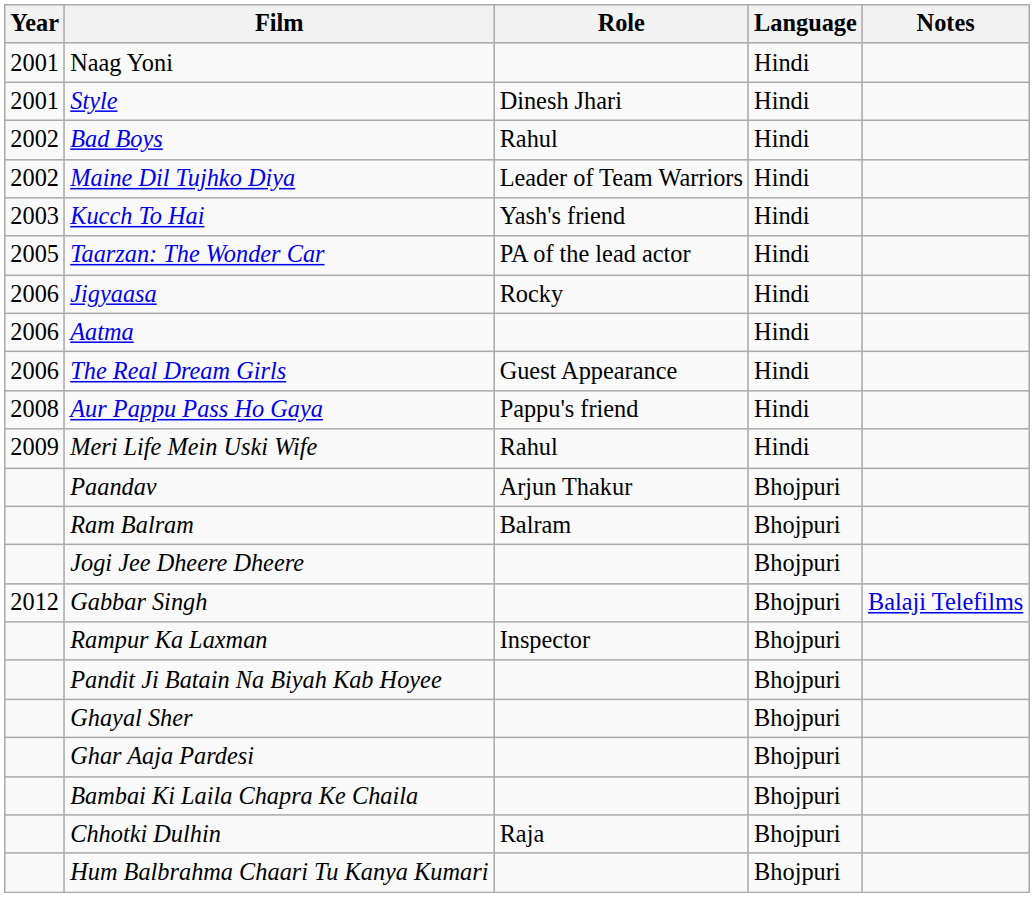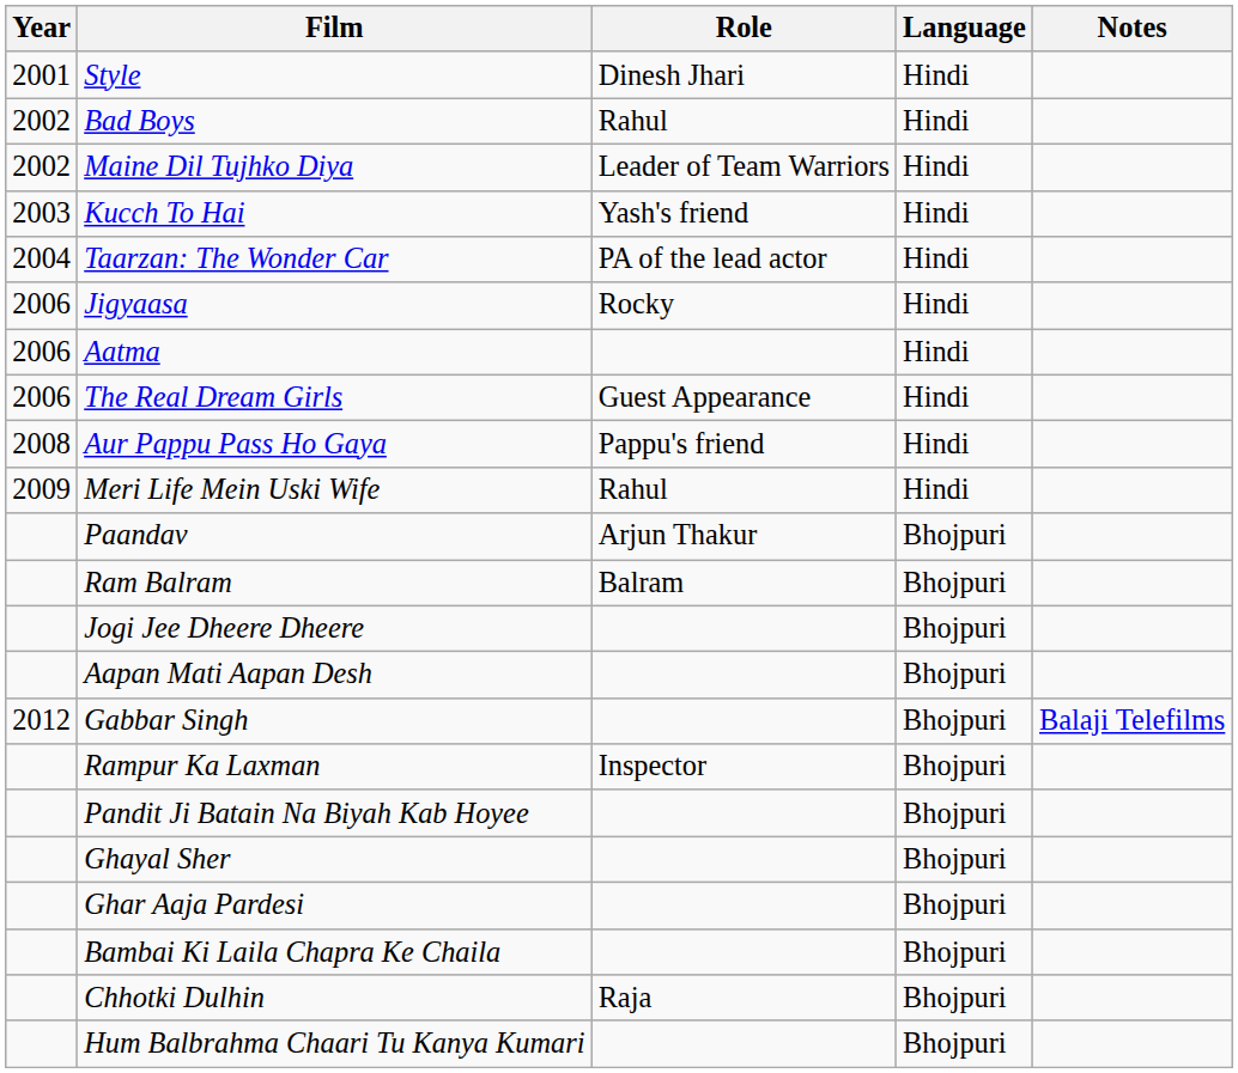 <table class="wikitable sortable">
 <tr>
 <th>Year</th>
 <th>Film</th>
 <th>Role</th>
 <th>Language</th>
 <th>Notes</th>
-</tr>
-<tr>
-<td>2001</td>
-<td>Naag Yoni</td>
-<td></td>
-<td>Hindi</td>
-<td></td>
 </tr>
 <tr>
 <td>2001</td>
 <td><em><a href='#'>Style</a></em></td>
 <td>Dinesh Jhari</td>
 <td>Hindi</td>
 <td></td>
 </tr>
 <tr>
 <td>2002</td>
 <td><em><a href='#'>Bad Boys</a></em></td>
 <td>Rahul</td>
 <td>Hindi</td>
 <td></td>
 </tr>
 <tr>
 <td>2002</td>
 <td><em><a href='#'>Maine Dil Tujhko Diya</a></em></td>
 <td>Leader of Team Warriors</td>
 <td>Hindi</td>
 <td></td>
 </tr>
 <tr>
 <td>2003</td>
 <td><em><a href='#'>Kucch To Hai</a></em></td>
 <td>Yash's friend</td>
 <td>Hindi</td>
 <td></td>
 </tr>
 <tr>
-<td>2005</td>
+<td>2004</td>
 <td><em><a href='#'>Taarzan: The Wonder Car</a></em></td>
 <td>PA of the lead actor</td>
 <td>Hindi</td>
 <td></td>
 </tr>
 <tr>
 <td>2006</td>
 <td><em><a href='#'>Jigyaasa</a></em></td>
 <td>Rocky</td>
 <td>Hindi</td>
 <td></td>
 </tr>
 <tr>
 <td>2006</td>
 <td><em><a href='#'>Aatma</a></em></td>
 <td></td>
 <td>Hindi</td>
 <td></td>
 </tr>
 <tr>
 <td>2006</td>
 <td><em><a href='#'>The Real Dream Girls</a></em></td>
 <td>Guest Appearance</td>
 <td>Hindi</td>
 </tr>
 <tr>
 <td>2008</td>
 <td><em><a href='#'>Aur Pappu Pass Ho Gaya</a></em></td>
 <td>Pappu's friend</td>
 <td>Hindi</td>
 <td></td>
 </tr>
 <tr>
 <td>2009</td>
 <td><em>Meri Life Mein Uski Wife</em></td>
 <td>Rahul</td>
 <td>Hindi</td>
 <td></td>
 </tr>
 <tr>
 <td></td>
 <td><em>Paandav</em></td>
 <td>Arjun Thakur</td>
 <td>Bhojpuri</td>
 <td></td>
 </tr>
 <tr>
 <td></td>
 <td><em>Ram Balram</em></td>
 <td>Balram</td>
 <td>Bhojpuri</td>
 <td></td>
 </tr>
 <tr>
 <td></td>
 <td><em>Jogi Jee Dheere Dheere</em></td>
 <td></td>
 <td>Bhojpuri</td>
 <td></td>
 </tr>
 <tr>
+<td></td>
+<td><em>Aapan Mati Aapan Desh</em></td>
+<td></td>
+<td>Bhojpuri</td>
+<td></td>
+</tr>
+<tr>
 <td>2012</td>
 <td><em>Gabbar Singh</em></td>
 <td></td>
 <td>Bhojpuri</td>
 <td><a href='#'>Balaji Telefilms</a></td>
 </tr>
 <tr>
 <td></td>
 <td><em>Rampur Ka Laxman</em></td>
 <td>Inspector</td>
 <td>Bhojpuri</td>
 <td></td>
 </tr>
 <tr>
 <td></td>
 <td><em>Pandit Ji Batain Na Biyah Kab Hoyee</em></td>
 <td></td>
 <td>Bhojpuri</td>
 <td></td>
 </tr>
 <tr>
 <td></td>
 <td><em>Ghayal Sher</em></td>
 <td></td>
 <td>Bhojpuri</td>
 <td></td>
 </tr>
 <tr>
 <td></td>
 <td><em>Ghar Aaja Pardesi</em></td>
 <td></td>
 <td>Bhojpuri</td>
 <td></td>
 </tr>
 <tr>
 <td></td>
 <td><em>Bambai Ki Laila Chapra Ke Chaila</em></td>
 <td></td>
 <td>Bhojpuri</td>
 <td></td>
 </tr>
 <tr>
 <td></td>
 <td><em>Chhotki Dulhin</em></td>
 <td>Raja</td>
 <td>Bhojpuri</td>
 <td></td>
 </tr>
 <tr>
 <td></td>
 <td><em>Hum Balbrahma Chaari Tu Kanya Kumari</em></td>
 <td></td>
 <td>Bhojpuri</td>
 <td></td>
 </tr>
 </table>
